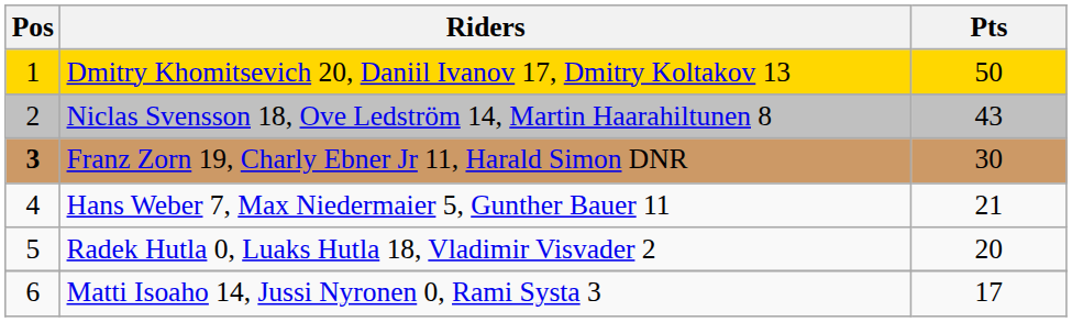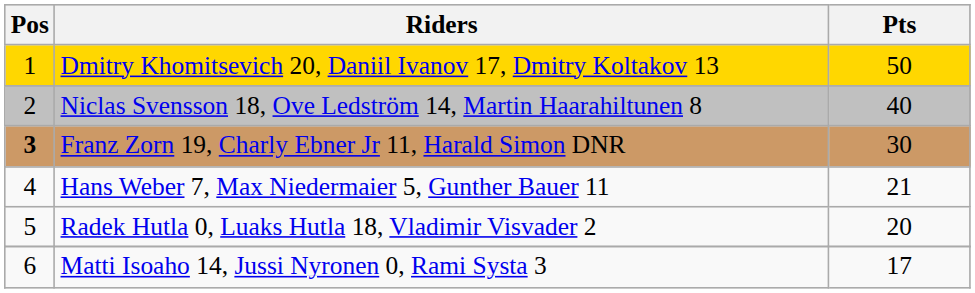 <table class="wikitable" style="font-size: 100%">
 <tr>
 <th width=20>Pos</th>
 <th width=600>Riders</th>
 <th width=100>Pts</th>
 </tr>
 <tr align=center style="background-color: gold;">
 <td>1</td>
 <td align="left"> <a href='#'>Dmitry Khomitsevich</a> 20, <a href='#'>Daniil Ivanov</a> 17, <a href='#'>Dmitry Koltakov</a> 13</td>
 <td>50</td>
 </tr>
 <tr align=center style="background-color: silver;">
 <td>2</td>
 <td align="left">  <a href='#'>Niclas Svensson</a> 18, <a href='#'>Ove Ledström</a> 14, <a href='#'>Martin Haarahiltunen</a> 8</td>
-<td>43</td>
+<td>40</td>
 </tr>
 <tr align=center style="background-color: #cc9966;">
 <td><strong>3</strong></td>
 <td align="left">  <a href='#'>Franz Zorn</a> 19, <a href='#'>Charly Ebner Jr</a> 11, <a href='#'>Harald Simon</a> DNR</td>
 <td>30</td>
 </tr>
 <tr align=center>
 <td>4</td>
 <td align="left">  <a href='#'>Hans Weber</a> 7, <a href='#'>Max Niedermaier</a> 5, <a href='#'>Gunther Bauer</a> 11</td>
 <td>21</td>
 </tr>
 <tr align=center>
 <td>5</td>
 <td align="left">  <a href='#'>Radek Hutla</a> 0, <a href='#'>Luaks Hutla</a> 18, <a href='#'>Vladimir Visvader</a> 2</td>
 <td>20</td>
 </tr>
 <tr>
 </tr>
 <tr align=center>
 <td>6</td>
 <td align="left">  <a href='#'>Matti Isoaho</a> 14, <a href='#'>Jussi Nyronen</a> 0, <a href='#'>Rami Systa</a> 3</td>
 <td>17</td>
 </tr>
 </table>
